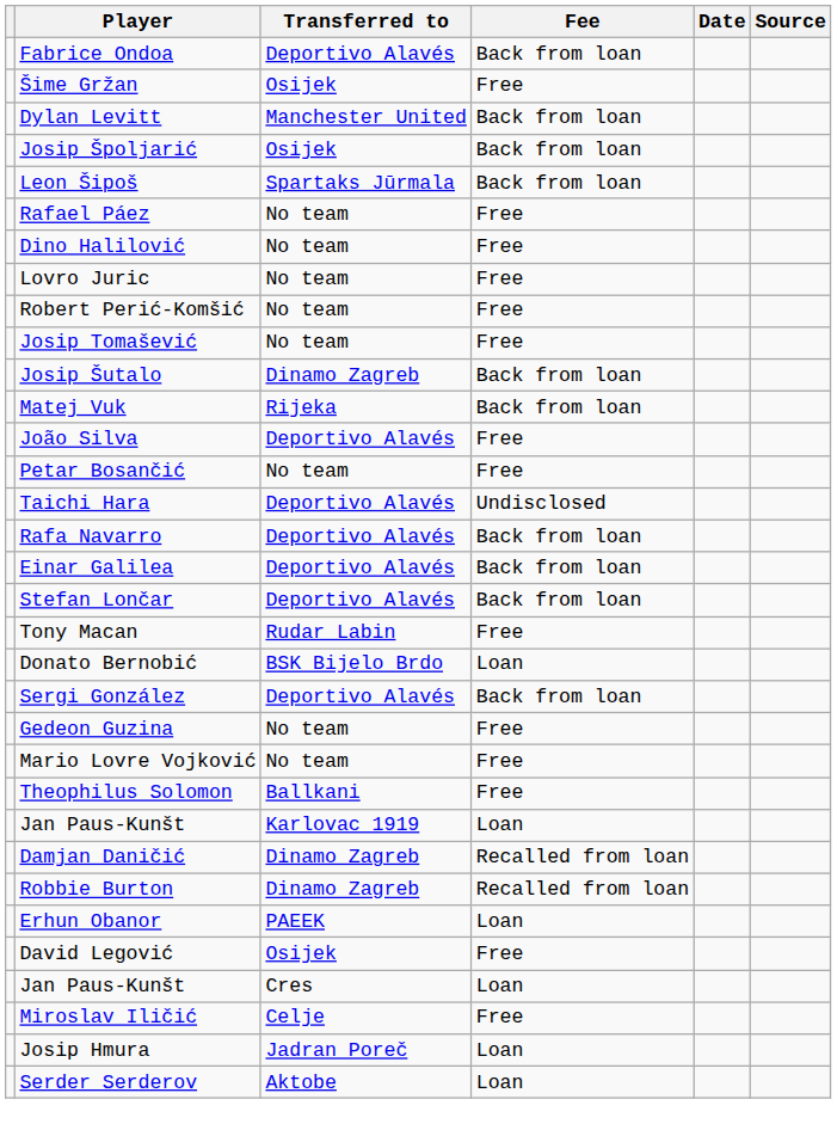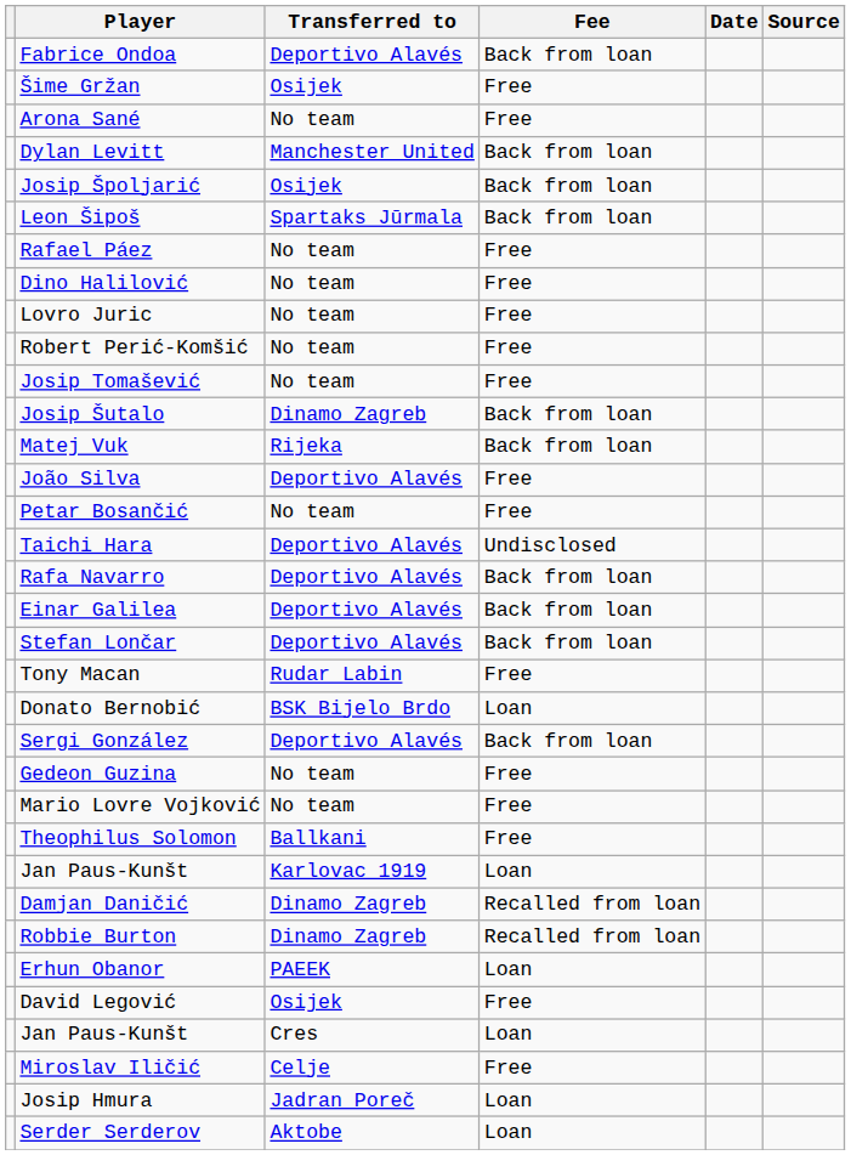 <table class="wikitable plainrowheaders sortable">
 <tr>
 <th></th>
 <th scope=col>Player</th>
 <th>Transferred to</th>
 <th scope=col>Fee</th>
 <th scope=col>Date</th>
 <th scope=col>Source</th>
 </tr>
 <tr>
 <td align=center></td>
 <td> <a href='#'>Fabrice Ondoa</a></td>
 <td> <a href='#'>Deportivo Alavés</a></td>
 <td>Back from loan</td>
 <td></td>
 <td></td>
 </tr>
 <tr>
 <td align=center></td>
 <td> <a href='#'>Šime Gržan</a></td>
 <td> <a href='#'>Osijek</a></td>
+<td>Free</td>
+<td></td>
+<td></td>
+</tr>
+<tr>
+<td align=center></td>
+<td> <a href='#'>Arona Sané</a></td>
+<td>No team</td>
 <td>Free</td>
 <td></td>
 <td></td>
 </tr>
 <tr>
 <td align=center></td>
 <td> <a href='#'>Dylan Levitt</a></td>
 <td> <a href='#'>Manchester United</a></td>
 <td>Back from loan</td>
 <td></td>
 <td></td>
 </tr>
 <tr>
 <td align=center></td>
 <td> <a href='#'>Josip Špoljarić</a></td>
 <td> <a href='#'>Osijek</a></td>
 <td>Back from loan</td>
 <td></td>
 <td></td>
 </tr>
 <tr>
 <td align=center></td>
 <td> <a href='#'>Leon Šipoš</a></td>
 <td> <a href='#'>Spartaks Jūrmala</a></td>
 <td>Back from loan</td>
 <td></td>
 <td></td>
 </tr>
 <tr>
 <td align=center></td>
 <td> <a href='#'>Rafael Páez</a></td>
 <td>No team</td>
 <td>Free</td>
 <td></td>
 <td></td>
 </tr>
 <tr>
 <td align=center></td>
 <td> <a href='#'>Dino Halilović</a></td>
 <td>No team</td>
 <td>Free</td>
 <td></td>
 <td></td>
 </tr>
 <tr>
 <td align=center></td>
 <td> Lovro Juric</td>
 <td>No team</td>
 <td>Free</td>
 <td></td>
 <td></td>
 </tr>
 <tr>
 <td align=center></td>
 <td> Robert Perić-Komšić</td>
 <td>No team</td>
 <td>Free</td>
 <td></td>
 <td></td>
 </tr>
 <tr>
 <td align=center></td>
 <td> <a href='#'>Josip Tomašević</a></td>
 <td>No team</td>
 <td>Free</td>
 <td></td>
 <td></td>
 </tr>
 <tr>
 <td align=center></td>
 <td> <a href='#'>Josip Šutalo</a></td>
 <td> <a href='#'>Dinamo Zagreb</a></td>
 <td>Back from loan</td>
 <td></td>
 <td></td>
 </tr>
 <tr>
 <td align=center></td>
 <td> <a href='#'>Matej Vuk</a></td>
 <td> <a href='#'>Rijeka</a></td>
 <td>Back from loan</td>
 <td></td>
 <td></td>
 </tr>
 <tr>
 <td align=center></td>
 <td> <a href='#'>João Silva</a></td>
 <td> <a href='#'>Deportivo Alavés</a></td>
 <td>Free</td>
 <td></td>
 <td></td>
 </tr>
 <tr>
 <td align=center></td>
 <td> <a href='#'>Petar Bosančić</a></td>
 <td>No team</td>
 <td>Free</td>
 <td></td>
 <td></td>
 </tr>
 <tr>
 <td align=center></td>
 <td> <a href='#'>Taichi Hara</a></td>
 <td> <a href='#'>Deportivo Alavés</a></td>
 <td>Undisclosed</td>
 <td></td>
 <td></td>
 </tr>
 <tr>
 <td align=center></td>
 <td> <a href='#'>Rafa Navarro</a></td>
 <td> <a href='#'>Deportivo Alavés</a></td>
 <td>Back from loan</td>
 <td></td>
 <td></td>
 </tr>
 <tr>
 <td align=center></td>
 <td> <a href='#'>Einar Galilea</a></td>
 <td> <a href='#'>Deportivo Alavés</a></td>
 <td>Back from loan</td>
 <td></td>
 <td></td>
 </tr>
 <tr>
 <td align=center></td>
 <td> <a href='#'>Stefan Lončar</a></td>
 <td> <a href='#'>Deportivo Alavés</a></td>
 <td>Back from loan</td>
 <td></td>
 <td></td>
 </tr>
 <tr>
 <td align=center></td>
 <td> Tony Macan</td>
 <td> <a href='#'>Rudar Labin</a></td>
 <td>Free</td>
 <td></td>
 <td></td>
 </tr>
 <tr>
 <td align=center></td>
 <td> Donato Bernobić</td>
 <td> <a href='#'>BSK Bijelo Brdo</a></td>
 <td>Loan</td>
 <td></td>
 <td></td>
 </tr>
 <tr>
 <td align=center></td>
 <td> <a href='#'>Sergi González</a></td>
 <td> <a href='#'>Deportivo Alavés</a></td>
 <td>Back from loan</td>
 <td></td>
 <td></td>
 </tr>
 <tr>
 <td align=center></td>
 <td> <a href='#'>Gedeon Guzina</a></td>
 <td>No team</td>
 <td>Free</td>
 <td></td>
 <td></td>
 </tr>
 <tr>
 <td align=center></td>
 <td> Mario Lovre Vojković</td>
 <td>No team</td>
 <td>Free</td>
 <td></td>
 <td></td>
 </tr>
 <tr>
 <td align=center></td>
 <td> <a href='#'>Theophilus Solomon</a></td>
 <td> <a href='#'>Ballkani</a></td>
 <td>Free</td>
 <td></td>
 <td></td>
 </tr>
 <tr>
 <td align=center></td>
 <td> Jan Paus-Kunšt</td>
 <td> <a href='#'>Karlovac 1919</a></td>
 <td>Loan</td>
 <td></td>
 <td></td>
 </tr>
 <tr>
 <td align=center></td>
 <td> <a href='#'>Damjan Daničić</a></td>
 <td> <a href='#'>Dinamo Zagreb</a></td>
 <td>Recalled from loan</td>
 <td></td>
 <td></td>
 </tr>
 <tr>
 <td align=center></td>
 <td> <a href='#'>Robbie Burton</a></td>
 <td> <a href='#'>Dinamo Zagreb</a></td>
 <td>Recalled from loan</td>
 <td></td>
 <td></td>
 </tr>
 <tr>
 <td align=center></td>
 <td> <a href='#'>Erhun Obanor</a></td>
 <td> <a href='#'>PAEEK</a></td>
 <td>Loan</td>
 <td></td>
 <td></td>
 </tr>
 <tr>
 <td align=center></td>
 <td> David Legović</td>
 <td> <a href='#'>Osijek</a></td>
 <td>Free</td>
 <td></td>
 <td></td>
 </tr>
 <tr>
 <td align=center></td>
 <td> Jan Paus-Kunšt</td>
 <td> Cres</td>
 <td>Loan</td>
 <td></td>
 <td></td>
 </tr>
 <tr>
 <td align=center></td>
 <td> <a href='#'>Miroslav Iličić</a></td>
 <td> <a href='#'>Celje</a></td>
 <td>Free</td>
 <td></td>
 <td></td>
 </tr>
 <tr>
 <td align=center></td>
 <td> Josip Hmura</td>
 <td> <a href='#'>Jadran Poreč</a></td>
 <td>Loan</td>
 <td></td>
 <td></td>
 </tr>
 <tr>
 <td align=center></td>
 <td> <a href='#'>Serder Serderov</a></td>
 <td> <a href='#'>Aktobe</a></td>
 <td>Loan</td>
 <td></td>
 <td></td>
 </tr>
 </table>
